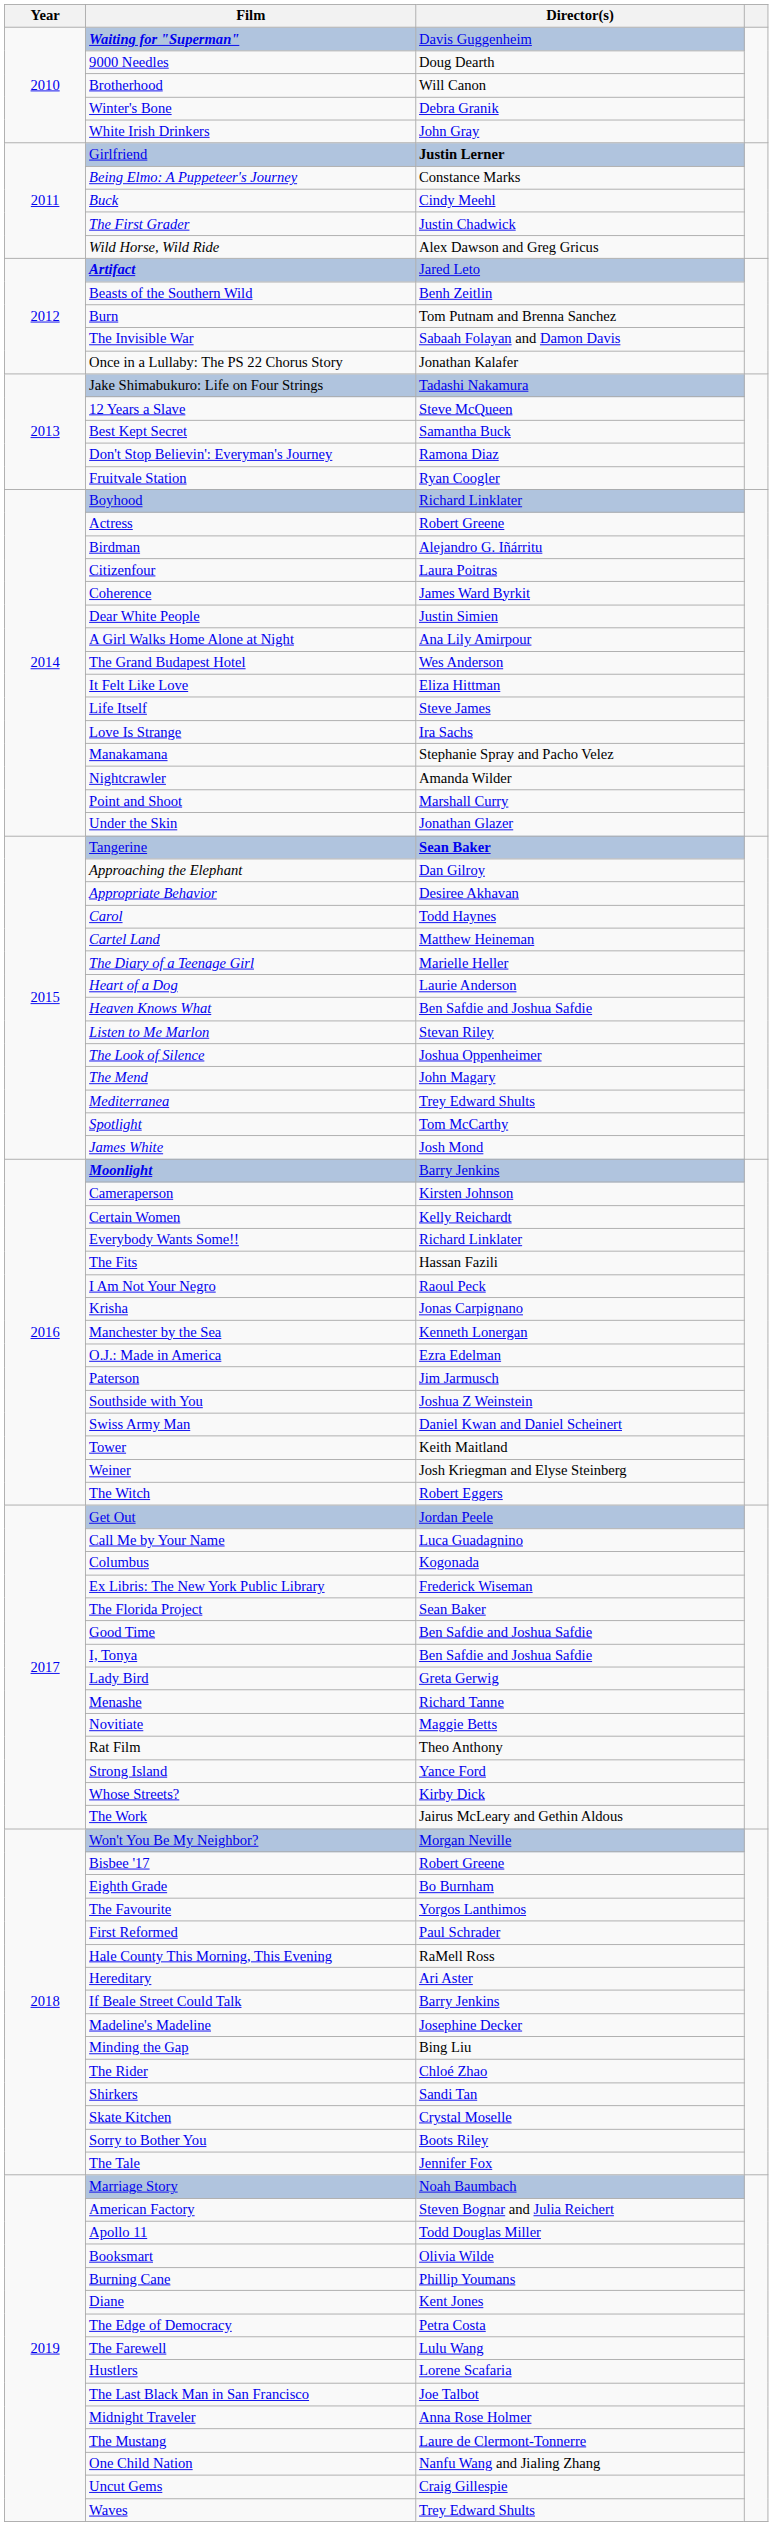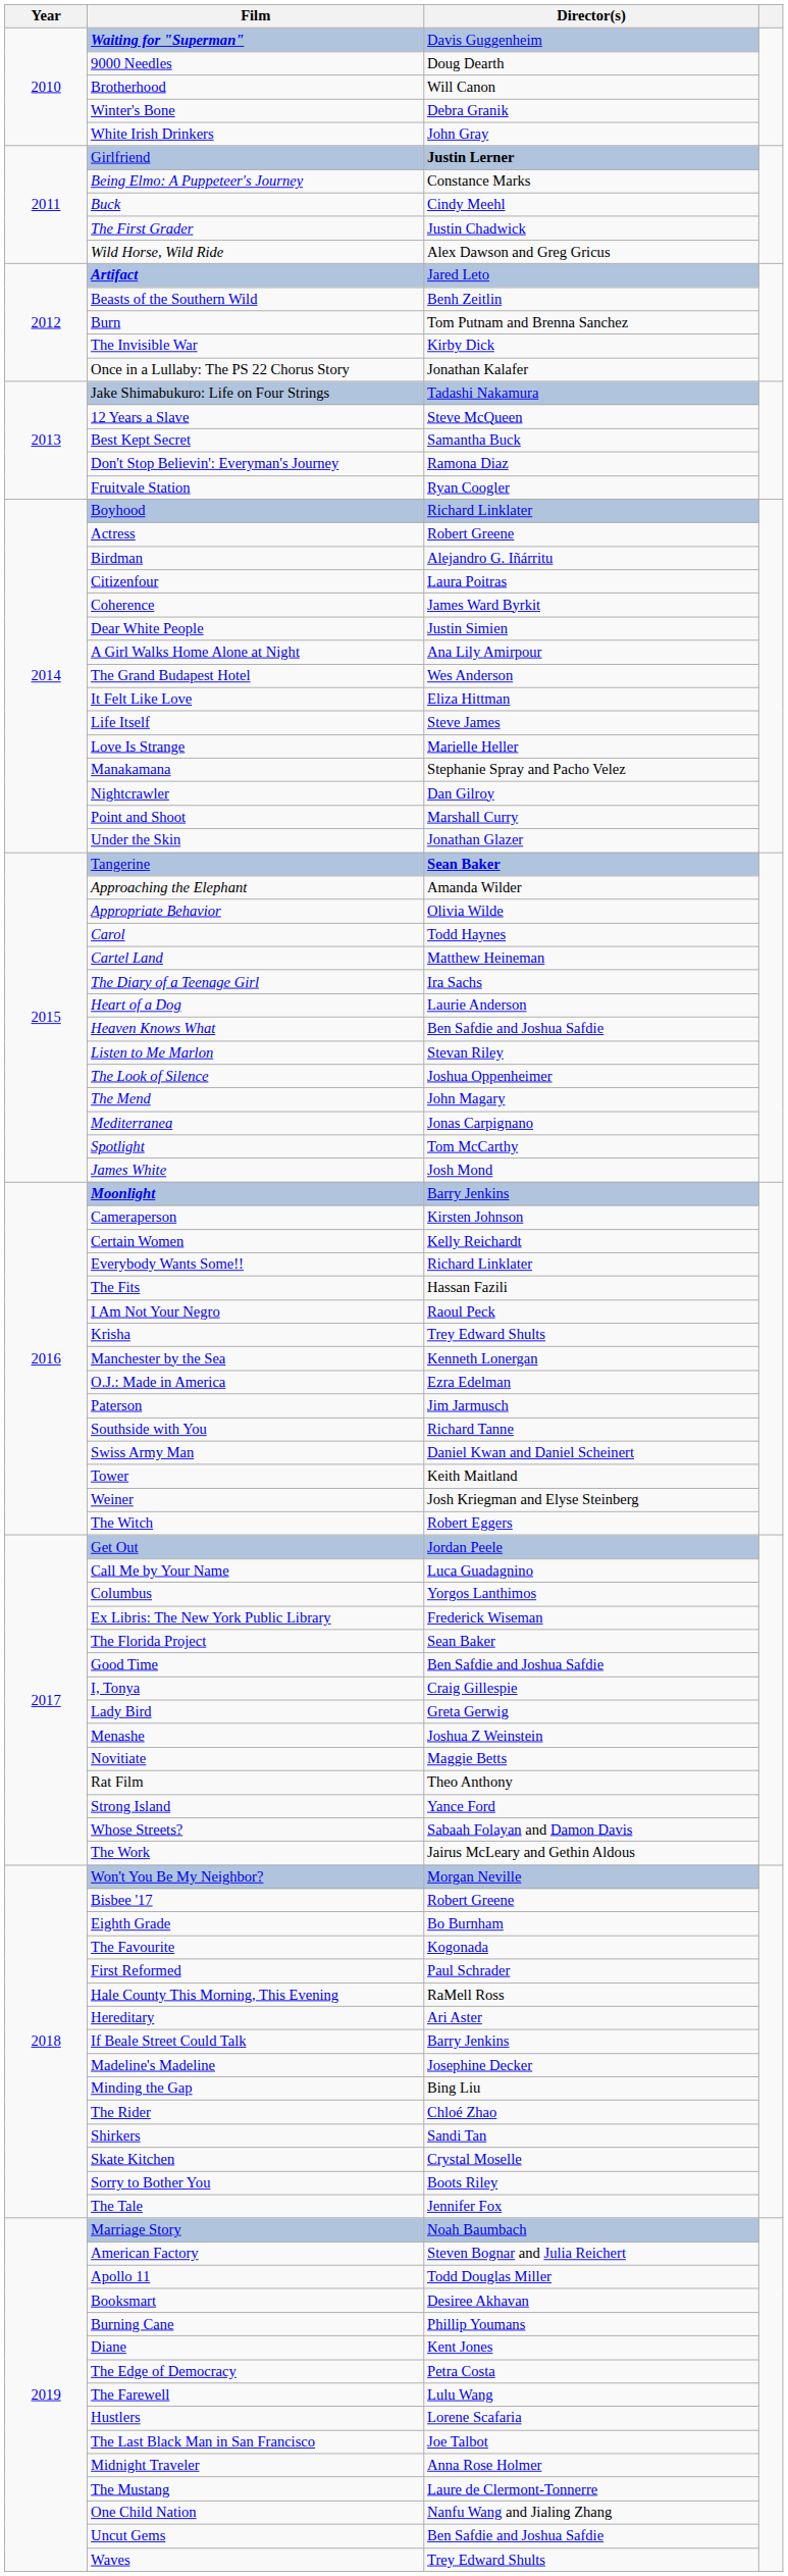 <table class="wikitable" width="95%" cellpadding="5">
 <tr>
 <th width="100"><strong>Year</strong></th>
 <th width="450"><strong>Film</strong></th>
 <th width="450"><strong>Director(s)</strong></th>
 <th width="25"><strong></strong></th>
 </tr>
 <tr>
 <td rowspan="5" style="text-align:center;"><a href='#'>2010</a></td>
 <td style="background:#B0C4DE"><strong><em><a href='#'>Waiting for "Superman"</a><em> <strong></td>
 <td style="background:#B0C4DE"></strong><a href='#'>Davis Guggenheim</a><strong></td>
 <td rowspan="5" style="text-align:center;"></td>
 </tr>
 <tr>
 <td></em><a href='#'>9000 Needles</a><em></td>
 <td>Doug Dearth</td>
 </tr>
 <tr>
 <td></em><a href='#'>Brotherhood</a><em></td>
 <td>Will Canon</td>
 </tr>
 <tr>
 <td></em><a href='#'>Winter's Bone</a><em></td>
 <td><a href='#'>Debra Granik</a></td>
 </tr>
 <tr>
 <td></em><a href='#'>White Irish Drinkers</a><em></td>
 <td><a href='#'>John Gray</a></td>
 </tr>
 <tr>
 <td rowspan="5" style="text-align:center;"><a href='#'>2011</a></td>
 <td style="background:#B0C4DE"></em></strong><a href='#'>Girlfriend</a></em> </strong></td>
 <td style="background:#B0C4DE"><strong>Justin Lerner</strong></td>
 <td rowspan="5" style="text-align:center;"></td>
 </tr>
 <tr>
 <td><em><a href='#'>Being Elmo: A Puppeteer's Journey</a></em></td>
 <td>Constance Marks</td>
 </tr>
 <tr>
 <td><em><a href='#'>Buck</a></em></td>
 <td><a href='#'>Cindy Meehl</a></td>
 </tr>
 <tr>
 <td><em><a href='#'>The First Grader</a></em></td>
 <td><a href='#'>Justin Chadwick</a></td>
 </tr>
 <tr>
 <td><em>Wild Horse, Wild Ride</em></td>
 <td>Alex Dawson and Greg Gricus</td>
 </tr>
 <tr>
 <td rowspan="5" style="text-align:center;"><a href='#'>2012</a></td>
 <td style="background:#B0C4DE"><strong><em><a href='#'>Artifact</a><em> <strong></td>
 <td style="background:#B0C4DE"></strong><a href='#'>Jared Leto</a><strong></td>
 <td rowspan="5" style="text-align:center;"></td>
 </tr>
 <tr>
 <td></em><a href='#'>Beasts of the Southern Wild</a><em></td>
 <td><a href='#'>Benh Zeitlin</a></td>
 </tr>
 <tr>
 <td></em><a href='#'>Burn</a><em></td>
 <td>Tom Putnam and Brenna Sanchez</td>
 </tr>
 <tr>
 <td></em><a href='#'>The Invisible War</a><em></td>
-<td><a href='#'>Sabaah Folayan</a> and <a href='#'>Damon Davis</a></td>
+<td><a href='#'>Kirby Dick</a></td>
 </tr>
 <tr>
 <td></em>Once in a Lullaby: The PS 22 Chorus Story<em></td>
 <td>Jonathan Kalafer</td>
 </tr>
 <tr>
 <td rowspan="5" style="text-align:center;"><a href='#'>2013</a></td>
 <td style="background:#B0C4DE"></em></strong>Jake Shimabukuro: Life on Four Strings<strong><em></td>
 <td style="background:#B0C4DE"></strong><a href='#'>Tadashi Nakamura</a><strong></td>
 <td rowspan="5" style="text-align:center;"></td>
 </tr>
 <tr>
 <td></em><a href='#'>12 Years a Slave</a><em></td>
 <td><a href='#'>Steve McQueen</a></td>
 </tr>
 <tr>
 <td></em><a href='#'>Best Kept Secret</a><em></td>
 <td><a href='#'>Samantha Buck</a></td>
 </tr>
 <tr>
 <td></em><a href='#'>Don't Stop Believin': Everyman's Journey</a><em></td>
 <td><a href='#'>Ramona Diaz</a></td>
 </tr>
 <tr>
 <td></em><a href='#'>Fruitvale Station</a><em></td>
 <td><a href='#'>Ryan Coogler</a></td>
 </tr>
 <tr>
 <td rowspan="15" style="text-align:center;"><a href='#'>2014</a></td>
 <td style="background:#B0C4DE"></em></strong><a href='#'>Boyhood</a><strong><em></td>
 <td style="background:#B0C4DE"></strong><a href='#'>Richard Linklater</a><strong></td>
 <td rowspan="15" style="text-align:center;"></td>
 </tr>
 <tr>
 <td></em><a href='#'>Actress</a><em></td>
 <td><a href='#'>Robert Greene</a></td>
 </tr>
 <tr>
 <td></em><a href='#'>Birdman</a><em></td>
 <td><a href='#'>Alejandro G. Iñárritu</a></td>
 </tr>
 <tr>
 <td></em><a href='#'>Citizenfour</a><em></td>
 <td><a href='#'>Laura Poitras</a></td>
 </tr>
 <tr>
 <td></em><a href='#'>Coherence</a><em></td>
 <td><a href='#'>James Ward Byrkit</a></td>
 </tr>
 <tr>
 <td></em><a href='#'>Dear White People</a><em></td>
 <td><a href='#'>Justin Simien</a></td>
 </tr>
 <tr>
 <td></em><a href='#'>A Girl Walks Home Alone at Night</a><em></td>
 <td><a href='#'>Ana Lily Amirpour</a></td>
 </tr>
 <tr>
 <td></em><a href='#'>The Grand Budapest Hotel</a><em></td>
 <td><a href='#'>Wes Anderson</a></td>
 </tr>
 <tr>
 <td></em><a href='#'>It Felt Like Love</a><em></td>
 <td><a href='#'>Eliza Hittman</a></td>
 </tr>
 <tr>
 <td></em><a href='#'>Life Itself</a><em></td>
 <td><a href='#'>Steve James</a></td>
 </tr>
 <tr>
 <td></em><a href='#'>Love Is Strange</a><em></td>
-<td><a href='#'>Ira Sachs</a></td>
+<td><a href='#'>Marielle Heller</a></td>
 </tr>
 <tr>
 <td></em><a href='#'>Manakamana</a><em></td>
 <td>Stephanie Spray and Pacho Velez</td>
 </tr>
 <tr>
 <td></em><a href='#'>Nightcrawler</a><em></td>
-<td>Amanda Wilder</td>
+<td><a href='#'>Dan Gilroy</a></td>
 </tr>
 <tr>
 <td></em><a href='#'>Point and Shoot</a><em></td>
 <td><a href='#'>Marshall Curry</a></td>
 </tr>
 <tr>
 <td></em><a href='#'>Under the Skin</a><em></td>
 <td><a href='#'>Jonathan Glazer</a></td>
 </tr>
 <tr>
 <td rowspan="14" style="text-align:center;"><a href='#'>2015</a></td>
 <td style="background:#B0C4DE"></em></strong><a href='#'>Tangerine</a></em> </strong></td>
 <td style="background:#B0C4DE"><strong><a href='#'>Sean Baker</a></strong></td>
 <td rowspan="14" style="text-align:center;"></td>
 </tr>
 <tr>
 <td><em>Approaching the Elephant</em></td>
-<td><a href='#'>Dan Gilroy</a></td>
+<td>Amanda Wilder</td>
 </tr>
 <tr>
 <td><em><a href='#'>Appropriate Behavior</a></em></td>
-<td><a href='#'>Desiree Akhavan</a></td>
+<td><a href='#'>Olivia Wilde</a></td>
 </tr>
 <tr>
 <td><em><a href='#'>Carol</a></em></td>
 <td><a href='#'>Todd Haynes</a></td>
 </tr>
 <tr>
 <td><em><a href='#'>Cartel Land</a></em></td>
 <td><a href='#'>Matthew Heineman</a></td>
 </tr>
 <tr>
 <td><em><a href='#'>The Diary of a Teenage Girl</a></em></td>
-<td><a href='#'>Marielle Heller</a></td>
+<td><a href='#'>Ira Sachs</a></td>
 </tr>
 <tr>
 <td><em><a href='#'>Heart of a Dog</a></em></td>
 <td><a href='#'>Laurie Anderson</a></td>
 </tr>
 <tr>
 <td><em><a href='#'>Heaven Knows What</a></em></td>
 <td><a href='#'>Ben Safdie and Joshua Safdie</a></td>
 </tr>
 <tr>
 <td><em><a href='#'>Listen to Me Marlon</a></em></td>
 <td><a href='#'>Stevan Riley</a></td>
 </tr>
 <tr>
 <td><em><a href='#'>The Look of Silence</a></em></td>
 <td><a href='#'>Joshua Oppenheimer</a></td>
 </tr>
 <tr>
 <td><em><a href='#'>The Mend</a></em></td>
 <td><a href='#'>John Magary</a></td>
 </tr>
 <tr>
 <td><em><a href='#'>Mediterranea</a></em></td>
-<td><a href='#'>Trey Edward Shults</a></td>
+<td><a href='#'>Jonas Carpignano</a></td>
 </tr>
 <tr>
 <td><em><a href='#'>Spotlight</a></em></td>
 <td><a href='#'>Tom McCarthy</a></td>
 </tr>
 <tr>
 <td><em><a href='#'>James White</a></em></td>
 <td><a href='#'>Josh Mond</a></td>
 </tr>
 <tr>
 <td rowspan="15" style="text-align:center;"><a href='#'>2016</a></td>
 <td style="background:#B0C4DE"><strong><em><a href='#'>Moonlight</a><em> <strong></td>
 <td style="background:#B0C4DE"></strong><a href='#'>Barry Jenkins</a><strong></td>
 <td rowspan="15" style="text-align:center;"></td>
 </tr>
 <tr>
 <td></em><a href='#'>Cameraperson</a><em></td>
 <td><a href='#'>Kirsten Johnson</a></td>
 </tr>
 <tr>
 <td></em><a href='#'>Certain Women</a><em></td>
 <td><a href='#'>Kelly Reichardt</a></td>
 </tr>
 <tr>
 <td></em><a href='#'>Everybody Wants Some!!</a><em></td>
 <td><a href='#'>Richard Linklater</a></td>
 </tr>
 <tr>
 <td></em><a href='#'>The Fits</a><em></td>
 <td>Hassan Fazili</td>
 </tr>
 <tr>
 <td></em><a href='#'>I Am Not Your Negro</a><em></td>
 <td><a href='#'>Raoul Peck</a></td>
 </tr>
 <tr>
 <td></em><a href='#'>Krisha</a><em></td>
-<td><a href='#'>Jonas Carpignano</a></td>
+<td><a href='#'>Trey Edward Shults</a></td>
 </tr>
 <tr>
 <td></em><a href='#'>Manchester by the Sea</a><em></td>
 <td><a href='#'>Kenneth Lonergan</a></td>
 </tr>
 <tr>
 <td></em><a href='#'>O.J.: Made in America</a><em></td>
 <td><a href='#'>Ezra Edelman</a></td>
 </tr>
 <tr>
 <td></em><a href='#'>Paterson</a><em></td>
 <td><a href='#'>Jim Jarmusch</a></td>
 </tr>
 <tr>
 <td></em><a href='#'>Southside with You</a><em></td>
-<td><a href='#'>Joshua Z Weinstein</a></td>
+<td><a href='#'>Richard Tanne</a></td>
 </tr>
 <tr>
 <td></em><a href='#'>Swiss Army Man</a><em></td>
 <td><a href='#'>Daniel Kwan and Daniel Scheinert</a></td>
 </tr>
 <tr>
 <td></em><a href='#'>Tower</a><em></td>
 <td>Keith Maitland</td>
 </tr>
 <tr>
 <td></em><a href='#'>Weiner</a><em></td>
 <td>Josh Kriegman and Elyse Steinberg</td>
 </tr>
 <tr>
 <td></em><a href='#'>The Witch</a><em></td>
 <td><a href='#'>Robert Eggers</a></td>
 </tr>
 <tr>
 <td rowspan="14" style="text-align:center;"><a href='#'>2017</a></td>
 <td style="background:#B0C4DE"></em></strong><a href='#'>Get Out</a><strong><em></td>
 <td style="background:#B0C4DE"></strong><a href='#'>Jordan Peele</a><strong></td>
 <td rowspan="14" style="text-align:center;"></td>
 </tr>
 <tr>
 <td></em><a href='#'>Call Me by Your Name</a><em></td>
 <td><a href='#'>Luca Guadagnino</a></td>
 </tr>
 <tr>
 <td></em><a href='#'>Columbus</a><em></td>
-<td><a href='#'>Kogonada</a></td>
+<td><a href='#'>Yorgos Lanthimos</a></td>
 </tr>
 <tr>
 <td></em><a href='#'>Ex Libris: The New York Public Library</a><em></td>
 <td><a href='#'>Frederick Wiseman</a></td>
 </tr>
 <tr>
 <td></em><a href='#'>The Florida Project</a><em></td>
 <td><a href='#'>Sean Baker</a></td>
 </tr>
 <tr>
 <td></em><a href='#'>Good Time</a><em></td>
 <td><a href='#'>Ben Safdie and Joshua Safdie</a></td>
 </tr>
 <tr>
 <td></em><a href='#'>I, Tonya</a><em></td>
-<td><a href='#'>Ben Safdie and Joshua Safdie</a></td>
+<td><a href='#'>Craig Gillespie</a></td>
 </tr>
 <tr>
 <td></em><a href='#'>Lady Bird</a><em></td>
 <td><a href='#'>Greta Gerwig</a></td>
 </tr>
 <tr>
 <td></em><a href='#'>Menashe</a><em></td>
-<td><a href='#'>Richard Tanne</a></td>
+<td><a href='#'>Joshua Z Weinstein</a></td>
 </tr>
 <tr>
 <td></em><a href='#'>Novitiate</a><em></td>
 <td><a href='#'>Maggie Betts</a></td>
 </tr>
 <tr>
 <td></em>Rat Film<em></td>
 <td>Theo Anthony</td>
 </tr>
 <tr>
 <td></em><a href='#'>Strong Island</a><em></td>
 <td><a href='#'>Yance Ford</a></td>
 </tr>
 <tr>
 <td></em><a href='#'>Whose Streets?</a><em></td>
-<td><a href='#'>Kirby Dick</a></td>
+<td><a href='#'>Sabaah Folayan</a> and <a href='#'>Damon Davis</a></td>
 </tr>
 <tr>
 <td></em><a href='#'>The Work</a><em></td>
 <td>Jairus McLeary and Gethin Aldous</td>
 </tr>
 <tr>
 <td rowspan=15 style="text-align:center;"><a href='#'>2018</a></td>
 <td style="background:#B0C4DE"></em></strong><a href='#'>Won't You Be My Neighbor?</a><strong><em></td>
 <td style="background:#B0C4DE"></strong><a href='#'>Morgan Neville</a><strong></td>
 <td rowspan="15" style="text-align:center;"></td>
 </tr>
 <tr>
 <td></em><a href='#'>Bisbee '17</a><em></td>
 <td><a href='#'>Robert Greene</a></td>
 </tr>
 <tr>
 <td></em><a href='#'>Eighth Grade</a><em></td>
 <td><a href='#'>Bo Burnham</a></td>
 </tr>
 <tr>
 <td></em><a href='#'>The Favourite</a><em></td>
-<td><a href='#'>Yorgos Lanthimos</a></td>
+<td><a href='#'>Kogonada</a></td>
 </tr>
 <tr>
 <td></em><a href='#'>First Reformed</a><em></td>
 <td><a href='#'>Paul Schrader</a></td>
 </tr>
 <tr>
 <td></em><a href='#'>Hale County This Morning, This Evening</a><em></td>
 <td>RaMell Ross</td>
 </tr>
 <tr>
 <td></em><a href='#'>Hereditary</a><em></td>
 <td><a href='#'>Ari Aster</a></td>
 </tr>
 <tr>
 <td></em><a href='#'>If Beale Street Could Talk</a><em></td>
 <td><a href='#'>Barry Jenkins</a></td>
 </tr>
 <tr>
 <td></em><a href='#'>Madeline's Madeline</a><em></td>
 <td><a href='#'>Josephine Decker</a></td>
 </tr>
 <tr>
 <td></em><a href='#'>Minding the Gap</a><em></td>
 <td>Bing Liu</td>
 </tr>
 <tr>
 <td></em><a href='#'>The Rider</a><em></td>
 <td><a href='#'>Chloé Zhao</a></td>
 </tr>
 <tr>
 <td></em><a href='#'>Shirkers</a><em></td>
 <td><a href='#'>Sandi Tan</a></td>
 </tr>
 <tr>
 <td></em><a href='#'>Skate Kitchen</a><em></td>
 <td><a href='#'>Crystal Moselle</a></td>
 </tr>
 <tr>
 <td></em><a href='#'>Sorry to Bother You</a><em></td>
 <td><a href='#'>Boots Riley</a></td>
 </tr>
 <tr>
 <td></em><a href='#'>The Tale</a><em></td>
 <td><a href='#'>Jennifer Fox</a></td>
 </tr>
 <tr>
 <td rowspan=15 style="text-align:center;"><a href='#'>2019</a></td>
 <td style="background:#B0C4DE"></em></strong><a href='#'>Marriage Story</a><strong><em></td>
 <td style="background:#B0C4DE"></strong><a href='#'>Noah Baumbach</a><strong></td>
 <td rowspan="15" style="text-align:center;"></td>
 </tr>
 <tr>
 <td></em><a href='#'>American Factory</a><em></td>
 <td><a href='#'>Steven Bognar</a> and <a href='#'>Julia Reichert</a></td>
 </tr>
 <tr>
 <td></em><a href='#'>Apollo 11</a><em></td>
 <td><a href='#'>Todd Douglas Miller</a></td>
 </tr>
 <tr>
 <td></em><a href='#'>Booksmart</a><em></td>
-<td><a href='#'>Olivia Wilde</a></td>
+<td><a href='#'>Desiree Akhavan</a></td>
 </tr>
 <tr>
 <td></em><a href='#'>Burning Cane</a><em></td>
 <td><a href='#'>Phillip Youmans</a></td>
 </tr>
 <tr>
 <td></em><a href='#'>Diane</a><em></td>
 <td><a href='#'>Kent Jones</a></td>
 </tr>
 <tr>
 <td></em><a href='#'>The Edge of Democracy</a><em></td>
 <td><a href='#'>Petra Costa</a></td>
 </tr>
 <tr>
 <td></em><a href='#'>The Farewell</a><em></td>
 <td><a href='#'>Lulu Wang</a></td>
 </tr>
 <tr>
 <td></em><a href='#'>Hustlers</a><em></td>
 <td><a href='#'>Lorene Scafaria</a></td>
 </tr>
 <tr>
 <td></em><a href='#'>The Last Black Man in San Francisco</a><em></td>
 <td><a href='#'>Joe Talbot</a></td>
 </tr>
 <tr>
 <td></em><a href='#'>Midnight Traveler</a><em></td>
 <td><a href='#'>Anna Rose Holmer</a></td>
 </tr>
 <tr>
 <td></em><a href='#'>The Mustang</a><em></td>
 <td><a href='#'>Laure de Clermont-Tonnerre</a></td>
 </tr>
 <tr>
 <td></em><a href='#'>One Child Nation</a><em></td>
 <td><a href='#'>Nanfu Wang</a> and Jialing Zhang</td>
 </tr>
 <tr>
 <td></em><a href='#'>Uncut Gems</a><em></td>
-<td><a href='#'>Craig Gillespie</a></td>
+<td><a href='#'>Ben Safdie and Joshua Safdie</a></td>
 </tr>
 <tr>
 <td></em><a href='#'>Waves</a><em></td>
 <td><a href='#'>Trey Edward Shults</a></td>
 </tr>
 </table>
